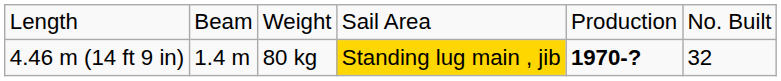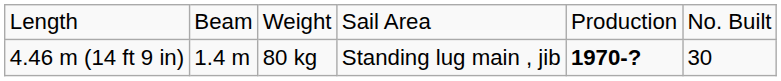 <table class="wikitable">
 <tr>
 <td>Length</td>
 <td>Beam</td>
 <td>Weight</td>
 <td>Sail Area</td>
 <td>Production</td>
 <td>No. Built</td>
 </tr>
 <tr>
 <td>4.46 m (14 ft 9 in)</td>
 <td>1.4 m</td>
 <td>80 kg</td>
-<td style="background: gold;">Standing lug main , jib </td>
+<td>Standing lug main , jib </td>
 <td><strong>1970-?</strong></td>
-<td>32</td>
+<td>30</td>
 </tr>
 </table>
